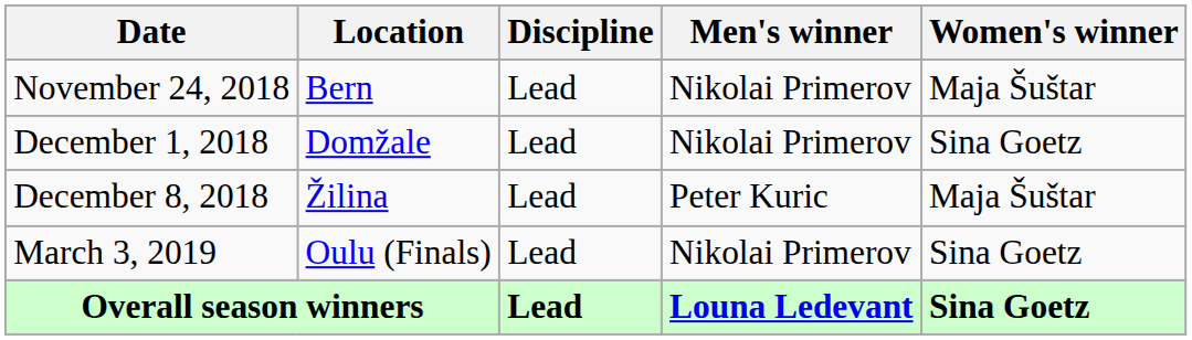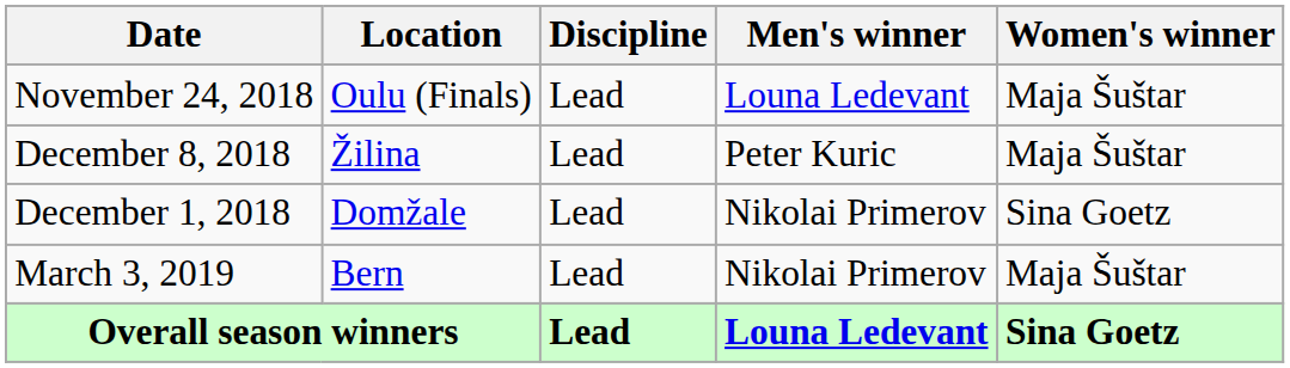 <table class="wikitable">
 <tr>
 <th>Date</th>
 <th>Location</th>
 <th>Discipline</th>
 <th>Men's winner</th>
 <th>Women's winner</th>
 </tr>
 <tr>
 <td>November 24, 2018</td>
-<td> <a href='#'>Bern</a></td>
+<td> <a href='#'>Oulu</a> (Finals)</td>
 <td>Lead</td>
-<td> Nikolai Primerov</td>
+<td> <a href='#'>Louna Ledevant</a></td>
+<td> Maja Šuštar</td>
+</tr>
+<tr>
+<td>December 8, 2018</td>
+<td> <a href='#'>Žilina</a></td>
+<td>Lead</td>
+<td> Peter Kuric</td>
 <td> Maja Šuštar</td>
 </tr>
 <tr>
 <td>December 1, 2018</td>
 <td> <a href='#'>Domžale</a></td>
 <td>Lead</td>
 <td> Nikolai Primerov</td>
 <td> Sina Goetz</td>
 </tr>
 <tr>
-<td>December 8, 2018</td>
-<td> <a href='#'>Žilina</a></td>
-<td>Lead</td>
-<td> Peter Kuric</td>
-<td> Maja Šuštar</td>
-</tr>
-<tr>
 <td>March 3, 2019</td>
-<td> <a href='#'>Oulu</a> (Finals)</td>
+<td> <a href='#'>Bern</a></td>
 <td>Lead</td>
 <td> Nikolai Primerov</td>
-<td> Sina Goetz</td>
+<td> Maja Šuštar</td>
 </tr>
 <tr bgcolor=ccffcc>
 <td align=center colspan="2"><strong>Overall season winners</strong></td>
 <td><strong>Lead</strong></td>
 <td><strong> <a href='#'>Louna Ledevant</a></strong></td>
 <td><strong> Sina Goetz</strong></td>
 </tr>
 </table>
